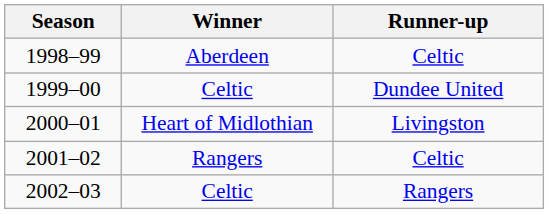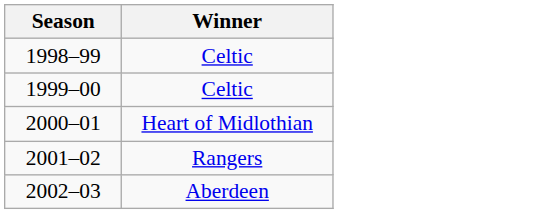 <table class="wikitable">
 <tr>
 <th width=80>Season</th>
 <th width=150>Winner</th>
-<th width=150>Runner-up</th>
 </tr>
 <tr>
 <td align=center>1998–99</td>
-<td align=center><a href='#'>Aberdeen</a></td>
 <td align=center><a href='#'>Celtic</a></td>
 </tr>
 <tr>
 <td align=center>1999–00</td>
 <td align=center><a href='#'>Celtic</a></td>
-<td align=center><a href='#'>Dundee United</a></td>
 </tr>
 <tr>
 <td align=center>2000–01</td>
 <td align=center><a href='#'>Heart of Midlothian</a></td>
-<td align=center><a href='#'>Livingston</a></td>
 </tr>
 <tr>
 <td align=center>2001–02</td>
 <td align=center><a href='#'>Rangers</a></td>
-<td align=center><a href='#'>Celtic</a></td>
 </tr>
 <tr>
 <td align=center>2002–03</td>
-<td align=center><a href='#'>Celtic</a></td>
-<td align=center><a href='#'>Rangers</a></td>
+<td align=center><a href='#'>Aberdeen</a></td>
 </tr>
 </table>
